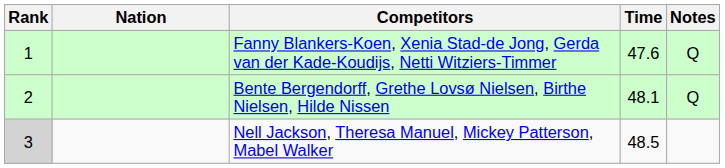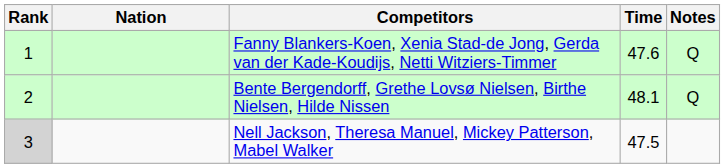 <table class="wikitable sortable"  style="width:75%; text-align:center; font-size:95%;">
 <tr>
 <th width=15>Rank</th>
 <th width=300>Nation</th>
 <th width=700>Competitors</th>
 <th width=15>Time</th>
 <th width=15>Notes</th>
 </tr>
 <tr style="background:#cfc;">
 <td>1</td>
 <td align=left></td>
 <td align=left><a href='#'>Fanny Blankers-Koen</a>, <a href='#'>Xenia Stad-de Jong</a>, <a href='#'>Gerda van der Kade-Koudijs</a>, <a href='#'>Netti Witziers-Timmer</a></td>
 <td>47.6</td>
 <td>Q</td>
 </tr>
 <tr style="background:#cfc;">
 <td>2</td>
 <td align=left></td>
 <td align=left><a href='#'>Bente Bergendorff</a>, <a href='#'>Grethe Lovsø Nielsen</a>, <a href='#'>Birthe Nielsen</a>, <a href='#'>Hilde Nissen</a></td>
 <td>48.1</td>
 <td>Q</td>
 </tr>
 <tr>
 <td style="background: lightgrey;">3</td>
 <td align=left></td>
 <td align=left><a href='#'>Nell Jackson</a>, <a href='#'>Theresa Manuel</a>, <a href='#'>Mickey Patterson</a>, <a href='#'>Mabel Walker</a></td>
-<td>48.5</td>
+<td>47.5</td>
 <td></td>
 </tr>
 </table>
